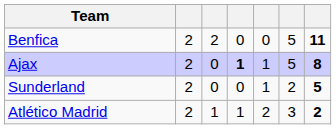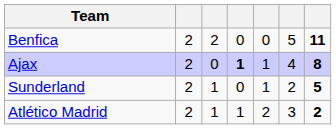 <table class="wikitable" style="text-align: center;">
 <tr>
 <th style="width:175px;">Team</th>
 <th width="20"></th>
 <th width="20"></th>
 <th width="20"></th>
 <th width="20"></th>
 <th width="20"></th>
 <th width="20"></th>
 </tr>
 <tr bgcolor=>
 <td align=left> <a href='#'>Benfica</a></td>
 <td>2</td>
 <td>2</td>
 <td>0</td>
 <td>0</td>
 <td>5</td>
 <td><strong>11</strong></td>
 </tr>
 <tr bgcolor=ccccff>
 <td align=left> <a href='#'>Ajax</a></td>
 <td>2</td>
 <td>0</td>
 <td><strong>1</strong></td>
 <td>1</td>
-<td>5</td>
+<td>4</td>
 <td><strong>8</strong></td>
 </tr>
 <tr bgcolor=>
 <td align=left> <a href='#'>Sunderland</a></td>
 <td>2</td>
-<td>0</td>
+<td>1</td>
 <td>0</td>
 <td>1</td>
 <td>2</td>
 <td><strong>5</strong></td>
 </tr>
 <tr bgcolor=>
 <td align=left> <a href='#'>Atlético Madrid</a></td>
 <td>2</td>
 <td>1</td>
 <td>1</td>
 <td>2</td>
 <td>3</td>
 <td><strong>2</strong></td>
 </tr>
 </table>
